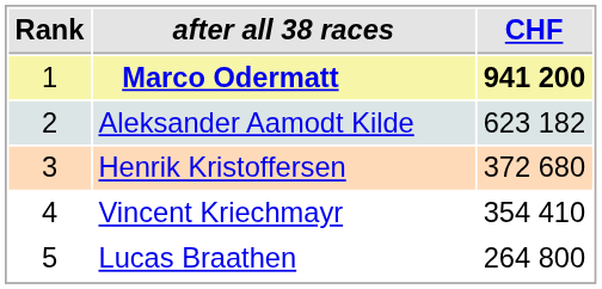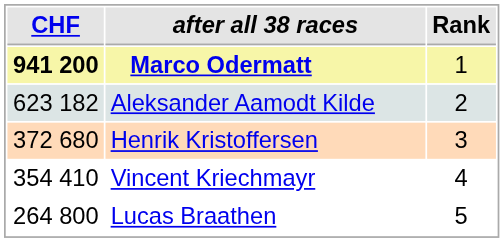 <table cellspacing="1" cellpadding="3" style="border:1px solid #aaa; font-size:86%;">
 <tr style="background:#e4e4e4;">
+<th style="border-bottom:1px solid #aaa; width:50px;"><a href='#'>CHF</a></th>
+<th style="border-bottom:1px solid #aaa; width:180px; white-space:nowrap;"><em>after all 38 races</em></th>
 <th style="border-bottom:1px solid #aaa; width:10px;">Rank</th>
-<th style="border-bottom:1px solid #aaa; width:180px; white-space:nowrap;"><em>after all 38 races</em></th>
-<th style="border-bottom:1px solid #aaa; width:50px;"><a href='#'>CHF</a></th>
 </tr>
 <tr style="background:#f7f6a8;">
+<td align="right"><strong>941 200</strong></td>
+<td>   <strong><a href='#'>Marco Odermatt</a></strong></td>
 <td style="text-align:center;">1</td>
-<td>   <strong><a href='#'>Marco Odermatt</a></strong></td>
-<td align="right"><strong>941 200</strong></td>
 </tr>
 <tr style="background:#dce5e5;">
+<td align="right">623 182</td>
+<td> <a href='#'>Aleksander Aamodt Kilde</a></td>
 <td style="text-align:center;">2</td>
-<td> <a href='#'>Aleksander Aamodt Kilde</a></td>
-<td align="right">623 182</td>
 </tr>
 <tr style="background:#ffdab9;">
+<td align="right">372 680</td>
+<td> <a href='#'>Henrik Kristoffersen</a></td>
 <td style="text-align:center;">3</td>
-<td> <a href='#'>Henrik Kristoffersen</a></td>
-<td align="right">372 680</td>
 </tr>
 <tr>
+<td align="right">354 410</td>
+<td> <a href='#'>Vincent Kriechmayr</a></td>
 <td style="text-align:center;">4</td>
-<td> <a href='#'>Vincent Kriechmayr</a></td>
-<td align="right">354 410</td>
 </tr>
 <tr>
+<td align="right">264 800</td>
+<td> <a href='#'>Lucas Braathen</a></td>
 <td style="text-align:center;">5</td>
-<td> <a href='#'>Lucas Braathen</a></td>
-<td align="right">264 800</td>
 </tr>
 </table>
